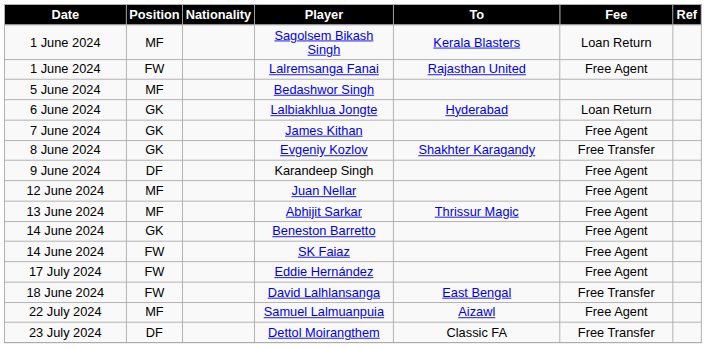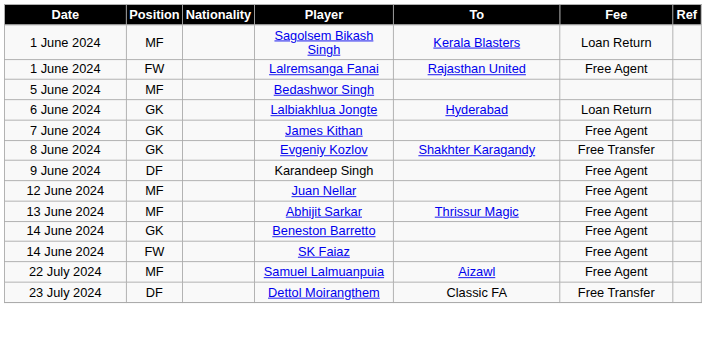 <table class="wikitable" style="text-align:center;font-size:90%">
 <tr>
 <th style="background:black;color:#FFFFFF;width:130px">Date</th>
 <th style="background:black;color:#FFFFFF;width:50px">Position</th>
 <th style="background:black;color:#FFFFFF;width:50px">Nationality</th>
 <th style="background:black;color:#FFFFFF;width:150px">Player</th>
 <th style="background:black;color:#FFFFFF;width:180px">To</th>
 <th style="background:black;color:#FFFFFF;width:120px">Fee</th>
 <th style="background:black;color:#FFFFFF;width:25px">Ref</th>
 </tr>
 <tr>
 <td>1 June 2024</td>
 <td>MF</td>
 <td></td>
 <td><a href='#'>Sagolsem Bikash Singh</a></td>
 <td> <a href='#'>Kerala Blasters</a></td>
 <td>Loan Return</td>
 <td></td>
 </tr>
 <tr>
 <td>1 June 2024</td>
 <td>FW</td>
 <td></td>
 <td><a href='#'>Lalremsanga Fanai</a></td>
 <td> <a href='#'>Rajasthan United</a></td>
 <td>Free Agent</td>
 <td></td>
 </tr>
 <tr>
 <td>5 June 2024</td>
 <td>MF</td>
 <td></td>
 <td><a href='#'>Bedashwor Singh</a></td>
 <td></td>
 <td></td>
 <td></td>
 </tr>
 <tr>
 <td>6 June 2024</td>
 <td>GK</td>
 <td></td>
 <td><a href='#'>Lalbiakhlua Jongte</a></td>
 <td> <a href='#'>Hyderabad</a></td>
 <td>Loan Return</td>
 <td></td>
 </tr>
 <tr>
 <td>7 June 2024</td>
 <td>GK</td>
 <td></td>
 <td><a href='#'>James Kithan</a></td>
 <td></td>
 <td>Free Agent</td>
 <td></td>
 </tr>
 <tr>
 <td>8 June 2024</td>
 <td>GK</td>
 <td></td>
 <td><a href='#'>Evgeniy Kozlov</a></td>
 <td> <a href='#'>Shakhter Karagandy</a></td>
 <td>Free Transfer</td>
 <td></td>
 </tr>
 <tr>
 <td>9 June 2024</td>
 <td>DF</td>
 <td></td>
 <td>Karandeep Singh</td>
 <td></td>
 <td>Free Agent</td>
 <td></td>
 </tr>
 <tr>
 <td>12 June 2024</td>
 <td>MF</td>
 <td></td>
 <td><a href='#'>Juan Nellar</a></td>
 <td></td>
 <td>Free Agent</td>
 <td></td>
 </tr>
 <tr>
 <td>13 June 2024</td>
 <td>MF</td>
 <td></td>
 <td><a href='#'>Abhijit Sarkar</a></td>
 <td> <a href='#'>Thrissur Magic</a></td>
 <td>Free Agent</td>
 <td></td>
 </tr>
 <tr>
 <td>14 June 2024</td>
 <td>GK</td>
 <td></td>
 <td><a href='#'>Beneston Barretto</a></td>
 <td></td>
 <td>Free Agent</td>
 <td></td>
 </tr>
 <tr>
 <td>14 June 2024</td>
 <td>FW</td>
 <td></td>
 <td><a href='#'>SK Faiaz</a></td>
 <td></td>
 <td>Free Agent</td>
 <td></td>
 </tr>
 <tr>
-<td>17 July 2024</td>
-<td>FW</td>
-<td></td>
-<td><a href='#'>Eddie Hernández</a></td>
-<td></td>
-<td>Free Agent</td>
-<td></td>
-</tr>
-<tr>
-<td>18 June 2024</td>
-<td>FW</td>
-<td></td>
-<td><a href='#'>David Lalhlansanga</a></td>
-<td> <a href='#'>East Bengal</a></td>
-<td>Free Transfer</td>
-<td></td>
-</tr>
-<tr>
 <td>22 July 2024</td>
 <td>MF</td>
 <td></td>
 <td><a href='#'>Samuel Lalmuanpuia</a></td>
 <td> <a href='#'>Aizawl</a></td>
 <td>Free Agent</td>
 <td></td>
 </tr>
 <tr>
 <td>23 July 2024</td>
 <td>DF</td>
 <td></td>
 <td><a href='#'>Dettol Moirangthem</a></td>
 <td> Classic FA</td>
 <td>Free Transfer</td>
 <td></td>
 </tr>
 <tr>
 </tr>
 </table>
